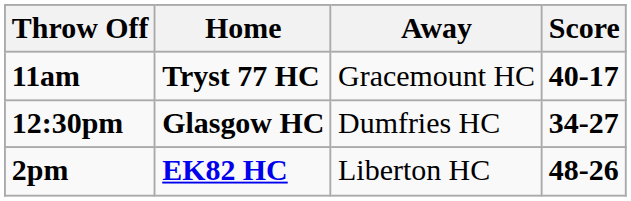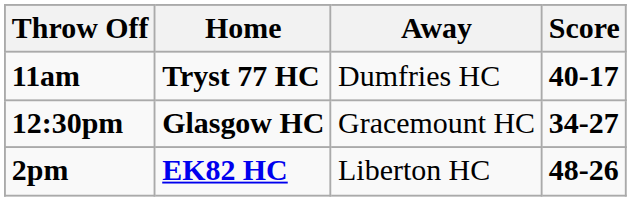 <table class="wikitable">
 <tr>
 <th><strong>Throw Off</strong></th>
 <th><strong>Home</strong></th>
 <th><strong>Away</strong></th>
 <th><strong>Score</strong></th>
 </tr>
 <tr>
 <td><strong>11am</strong></td>
 <td><strong>Tryst 77 HC</strong></td>
-<td>Gracemount HC</td>
+<td>Dumfries HC</td>
 <td><strong>40-17</strong></td>
 </tr>
 <tr>
 <td><strong>12:30pm</strong></td>
 <td><strong>Glasgow HC</strong></td>
-<td>Dumfries HC</td>
+<td>Gracemount HC</td>
 <td><strong>34-27</strong></td>
 </tr>
 <tr>
 <td><strong>2pm</strong></td>
 <td><strong><a href='#'>EK82 HC</a></strong></td>
 <td>Liberton HC</td>
 <td><strong>48-26</strong></td>
 </tr>
 </table>
